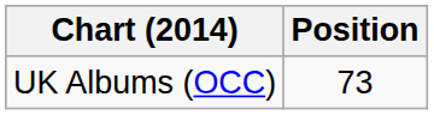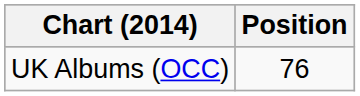 <table class="wikitable">
 <tr>
 <th>Chart (2014)</th>
 <th>Position</th>
 </tr>
 <tr>
 <td>UK Albums (<a href='#'>OCC</a>)</td>
-<td style="text-align:center;">73</td>
+<td style="text-align:center;">76</td>
 </tr>
 </table>
